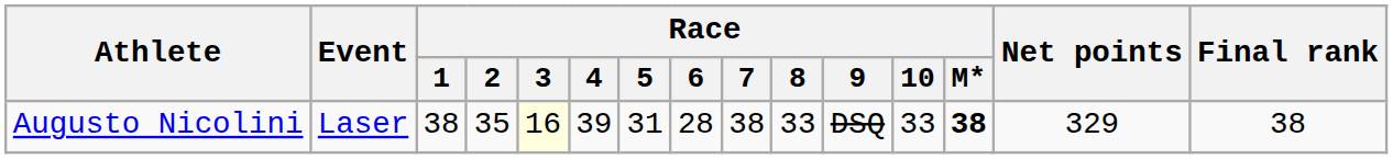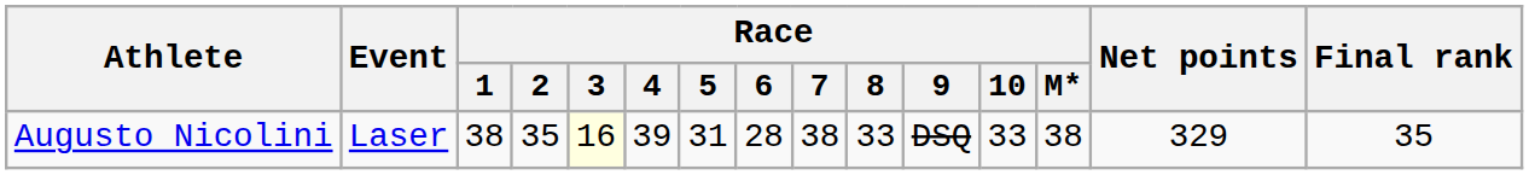 <table class="wikitable" style="font-size:90%">
 <tr>
 <th rowspan=2>Athlete</th>
 <th rowspan=2>Event</th>
 <th colspan=11>Race</th>
 <th rowspan=2>Net points</th>
 <th rowspan=2>Final rank</th>
 </tr>
 <tr style="font-size:95%">
 <th>1</th>
 <th>2</th>
 <th>3</th>
 <th>4</th>
 <th>5</th>
 <th>6</th>
 <th>7</th>
 <th>8</th>
 <th>9</th>
 <th>10</th>
 <th>M*</th>
 </tr>
 <tr align=center>
 <td align=left><a href='#'>Augusto Nicolini</a></td>
 <td align=left><a href='#'>Laser</a></td>
 <td>38</td>
 <td>35</td>
 <td style="background: lightyellow;">16</td>
 <td>39</td>
 <td>31</td>
 <td>28</td>
 <td>38</td>
 <td>33</td>
 <td><s>DSQ</s></td>
 <td>33</td>
-<td><strong>38</strong></td>
+<td>38</td>
 <td>329</td>
-<td>38</td>
+<td>35</td>
 </tr>
 </table>
